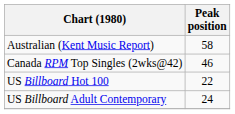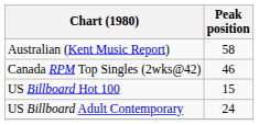 <table class="wikitable sortable">
 <tr>
 <th>Chart (1980)</th>
 <th>Peak<br>position</th>
 </tr>
 <tr>
 <td>Australian (<a href='#'>Kent Music Report</a>)</td>
 <td style="text-align:center;">58</td>
 </tr>
 <tr>
 <td>Canada <em><a href='#'>RPM</a></em> Top Singles (2wks@42)</td>
 <td style="text-align:center;">46</td>
 </tr>
 <tr>
 <td>US <a href='#'><em>Billboard</em> Hot 100</a></td>
-<td align="center">22</td>
+<td align="center">15</td>
 </tr>
 <tr>
 <td>US <em>Billboard</em> <a href='#'>Adult Contemporary</a></td>
 <td align="center">24</td>
 </tr>
 <tr>
 </tr>
 </table>
